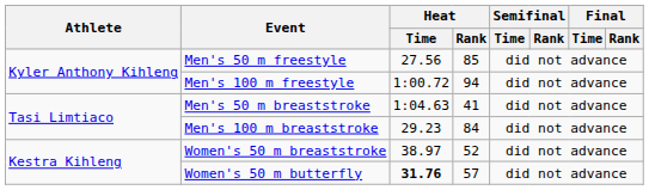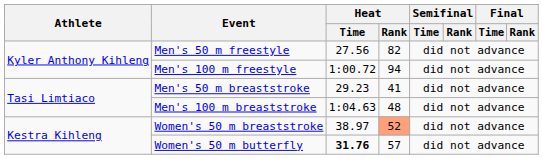 <table class=wikitable style="font-size:90%; text-align:center">
 <tr>
 <th rowspan="2">Athlete</th>
 <th rowspan="2">Event</th>
 <th colspan="2">Heat</th>
 <th colspan="2">Semifinal</th>
 <th colspan="2">Final</th>
 </tr>
 <tr style="font-size:95%">
 <th>Time</th>
 <th>Rank</th>
 <th>Time</th>
 <th>Rank</th>
 <th>Time</th>
 <th>Rank</th>
 </tr>
 <tr>
 <td align=left rowspan=2><a href='#'>Kyler Anthony Kihleng</a></td>
 <td align=left><a href='#'>Men's 50 m freestyle</a></td>
 <td>27.56</td>
-<td>85</td>
+<td>82</td>
 <td colspan=4>did not advance</td>
 </tr>
 <tr>
 <td align=left><a href='#'>Men's 100 m freestyle</a></td>
 <td>1:00.72</td>
 <td>94</td>
 <td colspan=4>did not advance</td>
 </tr>
 <tr>
 <td align=left rowspan=2><a href='#'>Tasi Limtiaco</a></td>
 <td align=left><a href='#'>Men's 50 m breaststroke</a></td>
-<td>1:04.63</td>
+<td>29.23</td>
 <td>41</td>
 <td colspan=4>did not advance</td>
 </tr>
 <tr>
 <td align=left><a href='#'>Men's 100 m breaststroke</a></td>
-<td>29.23</td>
-<td>84</td>
+<td>1:04.63</td>
+<td>48</td>
 <td colspan=4>did not advance</td>
 </tr>
 <tr>
 <td align=left rowspan=2><a href='#'>Kestra Kihleng</a></td>
 <td align=left><a href='#'>Women's 50 m breaststroke</a></td>
 <td>38.97</td>
-<td>52</td>
+<td style="background: lightsalmon;">52</td>
 <td colspan=4>did not advance</td>
 </tr>
 <tr>
 <td align=left><a href='#'>Women's 50 m butterfly</a></td>
 <td><strong>31.76</strong></td>
 <td>57</td>
 <td colspan=4>did not advance</td>
 </tr>
 </table>
